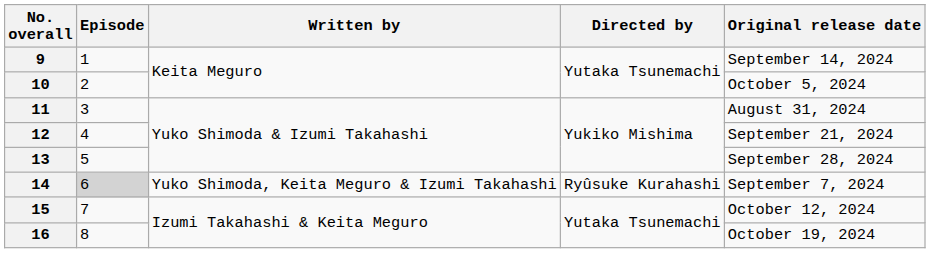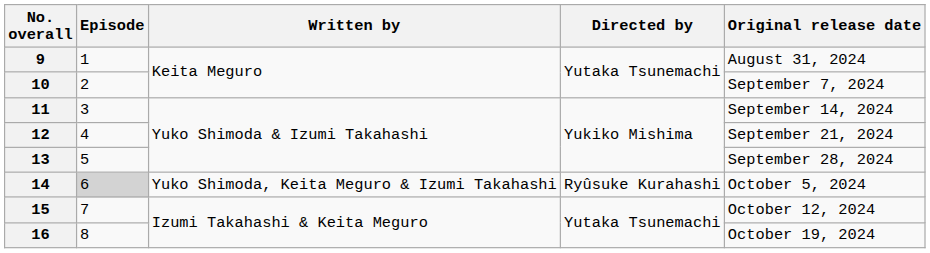 <table class="wikitable">
 <tr>
 <th><abbr>No.</abbr><br>overall</th>
 <th>Episode</th>
 <th><strong>Written by</strong></th>
 <th><strong>Directed by</strong></th>
 <th><strong>Original release date</strong></th>
 </tr>
 <tr>
 <th>9</th>
 <td>1</td>
 <td rowspan="2">Keita Meguro</td>
 <td rowspan="2">Yutaka Tsunemachi</td>
-<td>September 14, 2024</td>
+<td>August 31, 2024</td>
 </tr>
 <tr>
 <th>10</th>
 <td>2</td>
-<td>October 5, 2024</td>
+<td>September 7, 2024</td>
 </tr>
 <tr>
 <th>11</th>
 <td>3</td>
 <td rowspan="3">Yuko Shimoda & Izumi Takahashi</td>
 <td rowspan="3">Yukiko Mishima</td>
-<td>August 31, 2024</td>
+<td>September 14, 2024</td>
 </tr>
 <tr>
 <th>12</th>
 <td>4</td>
 <td>September 21, 2024</td>
 </tr>
 <tr>
 <th>13</th>
 <td>5</td>
 <td>September 28, 2024</td>
 </tr>
 <tr>
 <th>14</th>
 <td style="background: lightgrey;">6</td>
 <td>Yuko Shimoda, Keita Meguro & Izumi Takahashi</td>
 <td>Ryûsuke Kurahashi</td>
-<td>September 7, 2024</td>
+<td>October 5, 2024</td>
 </tr>
 <tr>
 <th>15</th>
 <td>7</td>
 <td rowspan="2">Izumi Takahashi & Keita Meguro</td>
 <td rowspan="2">Yutaka Tsunemachi</td>
 <td>October 12, 2024</td>
 </tr>
 <tr>
 <th>16</th>
 <td>8</td>
 <td>October 19, 2024</td>
 </tr>
 </table>
